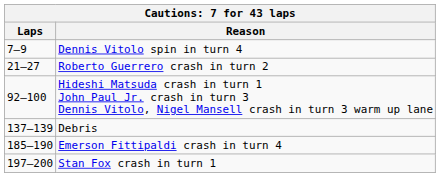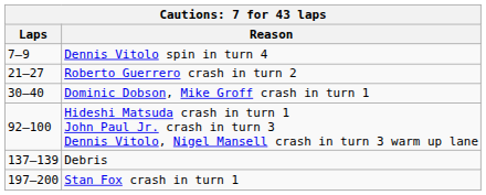 <table class="wikitable">
 <tr>
 <th colspan=2>Cautions: 7 for 43 laps</th>
 </tr>
 <tr>
 <th>Laps</th>
 <th>Reason</th>
 </tr>
 <tr>
 <td>7–9</td>
 <td><a href='#'>Dennis Vitolo</a> spin in turn 4</td>
 </tr>
 <tr>
 <td>21–27</td>
 <td><a href='#'>Roberto Guerrero</a> crash in turn 2</td>
 </tr>
 <tr>
+<td>30–40</td>
+<td><a href='#'>Dominic Dobson</a>, <a href='#'>Mike Groff</a> crash in turn 1</td>
+</tr>
+<tr>
 <td>92–100</td>
 <td><a href='#'>Hideshi Matsuda</a> crash in turn 1<br><a href='#'>John Paul Jr.</a> crash in turn 3<br><a href='#'>Dennis Vitolo</a>, <a href='#'>Nigel Mansell</a> crash in turn 3 warm up lane</td>
 </tr>
 <tr>
 <td>137–139</td>
 <td>Debris</td>
 </tr>
 <tr>
-<td>185–190</td>
-<td><a href='#'>Emerson Fittipaldi</a> crash in turn 4</td>
-</tr>
-<tr>
 <td>197–200</td>
 <td><a href='#'>Stan Fox</a> crash in turn 1</td>
 </tr>
 </table>
